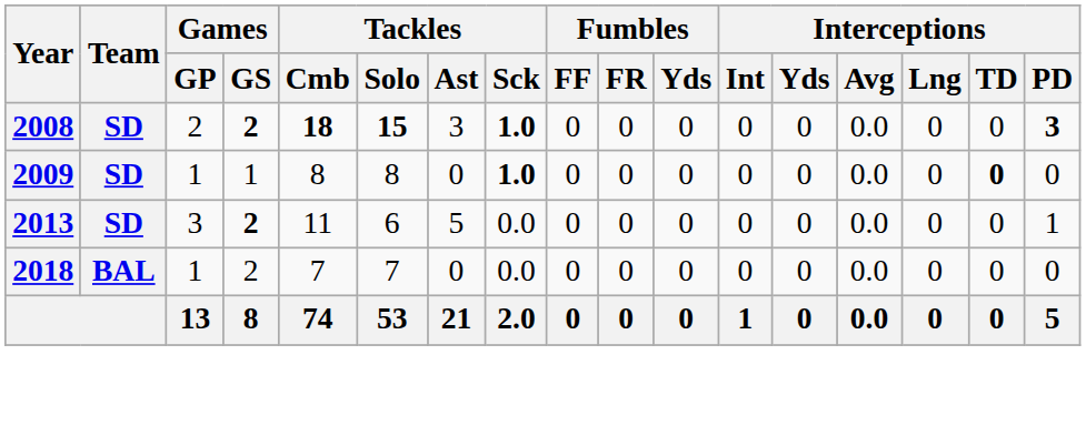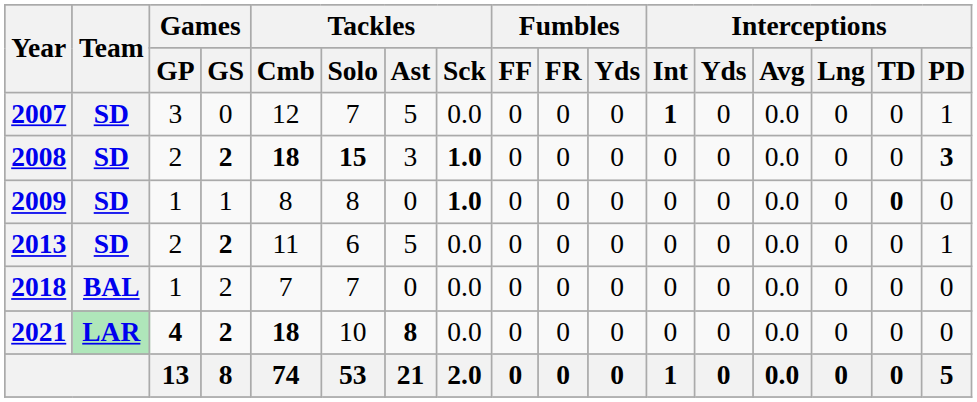 <table class="wikitable" style="text-align: center;">
 <tr>
 <th rowspan="2">Year</th>
 <th rowspan="2">Team</th>
 <th colspan="2">Games</th>
 <th colspan="4">Tackles</th>
 <th colspan="3">Fumbles</th>
 <th colspan="6">Interceptions</th>
 </tr>
 <tr>
 <th>GP</th>
 <th>GS</th>
 <th>Cmb</th>
 <th>Solo</th>
 <th>Ast</th>
 <th>Sck</th>
 <th>FF</th>
 <th>FR</th>
 <th>Yds</th>
 <th>Int</th>
 <th>Yds</th>
 <th>Avg</th>
 <th>Lng</th>
 <th>TD</th>
 <th>PD</th>
+</tr>
+<tr>
+<th><a href='#'>2007</a></th>
+<th><a href='#'>SD</a></th>
+<td>3</td>
+<td>0</td>
+<td>12</td>
+<td>7</td>
+<td>5</td>
+<td>0.0</td>
+<td>0</td>
+<td>0</td>
+<td>0</td>
+<td><strong>1</strong></td>
+<td>0</td>
+<td>0.0</td>
+<td>0</td>
+<td>0</td>
+<td>1</td>
 </tr>
 <tr>
 <th><a href='#'>2008</a></th>
 <th><a href='#'>SD</a></th>
 <td>2</td>
 <td><strong>2</strong></td>
 <td><strong>18</strong></td>
 <td><strong>15</strong></td>
 <td>3</td>
 <td><strong>1.0</strong></td>
 <td>0</td>
 <td>0</td>
 <td>0</td>
 <td>0</td>
 <td>0</td>
 <td>0.0</td>
 <td>0</td>
 <td>0</td>
 <td><strong>3</strong></td>
 </tr>
 <tr>
 <th><a href='#'>2009</a></th>
 <th><a href='#'>SD</a></th>
 <td>1</td>
 <td>1</td>
 <td>8</td>
 <td>8</td>
 <td>0</td>
 <td><strong>1.0</strong></td>
 <td>0</td>
 <td>0</td>
 <td>0</td>
 <td>0</td>
 <td>0</td>
 <td>0.0</td>
 <td>0</td>
 <td><strong>0</strong></td>
 <td>0</td>
 </tr>
 <tr>
 <th><a href='#'>2013</a></th>
 <th><a href='#'>SD</a></th>
-<td>3</td>
+<td>2</td>
 <td><strong>2</strong></td>
 <td>11</td>
 <td>6</td>
 <td>5</td>
 <td>0.0</td>
 <td>0</td>
 <td>0</td>
 <td>0</td>
 <td>0</td>
 <td>0</td>
 <td>0.0</td>
 <td>0</td>
 <td>0</td>
 <td>1</td>
 </tr>
 <tr>
 <th><a href='#'>2018</a></th>
 <th><a href='#'>BAL</a></th>
 <td>1</td>
 <td>2</td>
 <td>7</td>
 <td>7</td>
 <td>0</td>
 <td>0.0</td>
 <td>0</td>
 <td>0</td>
 <td>0</td>
 <td>0</td>
 <td>0</td>
 <td>0.0</td>
 <td>0</td>
 <td>0</td>
 <td>0</td>
 </tr>
 <tr>
+<th><a href='#'>2021</a></th>
+<th style="background:#afe6ba;"><a href='#'>LAR</a></th>
+<td><strong>4</strong></td>
+<td><strong>2</strong></td>
+<td><strong>18</strong></td>
+<td>10</td>
+<td><strong>8</strong></td>
+<td>0.0</td>
+<td>0</td>
+<td>0</td>
+<td>0</td>
+<td>0</td>
+<td>0</td>
+<td>0.0</td>
+<td>0</td>
+<td>0</td>
+<td>0</td>
+</tr>
+<tr>
 <th colspan="2"></th>
 <th>13</th>
 <th>8</th>
 <th>74</th>
 <th>53</th>
 <th>21</th>
 <th>2.0</th>
 <th>0</th>
 <th>0</th>
 <th>0</th>
 <th>1</th>
 <th>0</th>
 <th>0.0</th>
 <th>0</th>
 <th>0</th>
 <th>5</th>
 </tr>
 </table>
